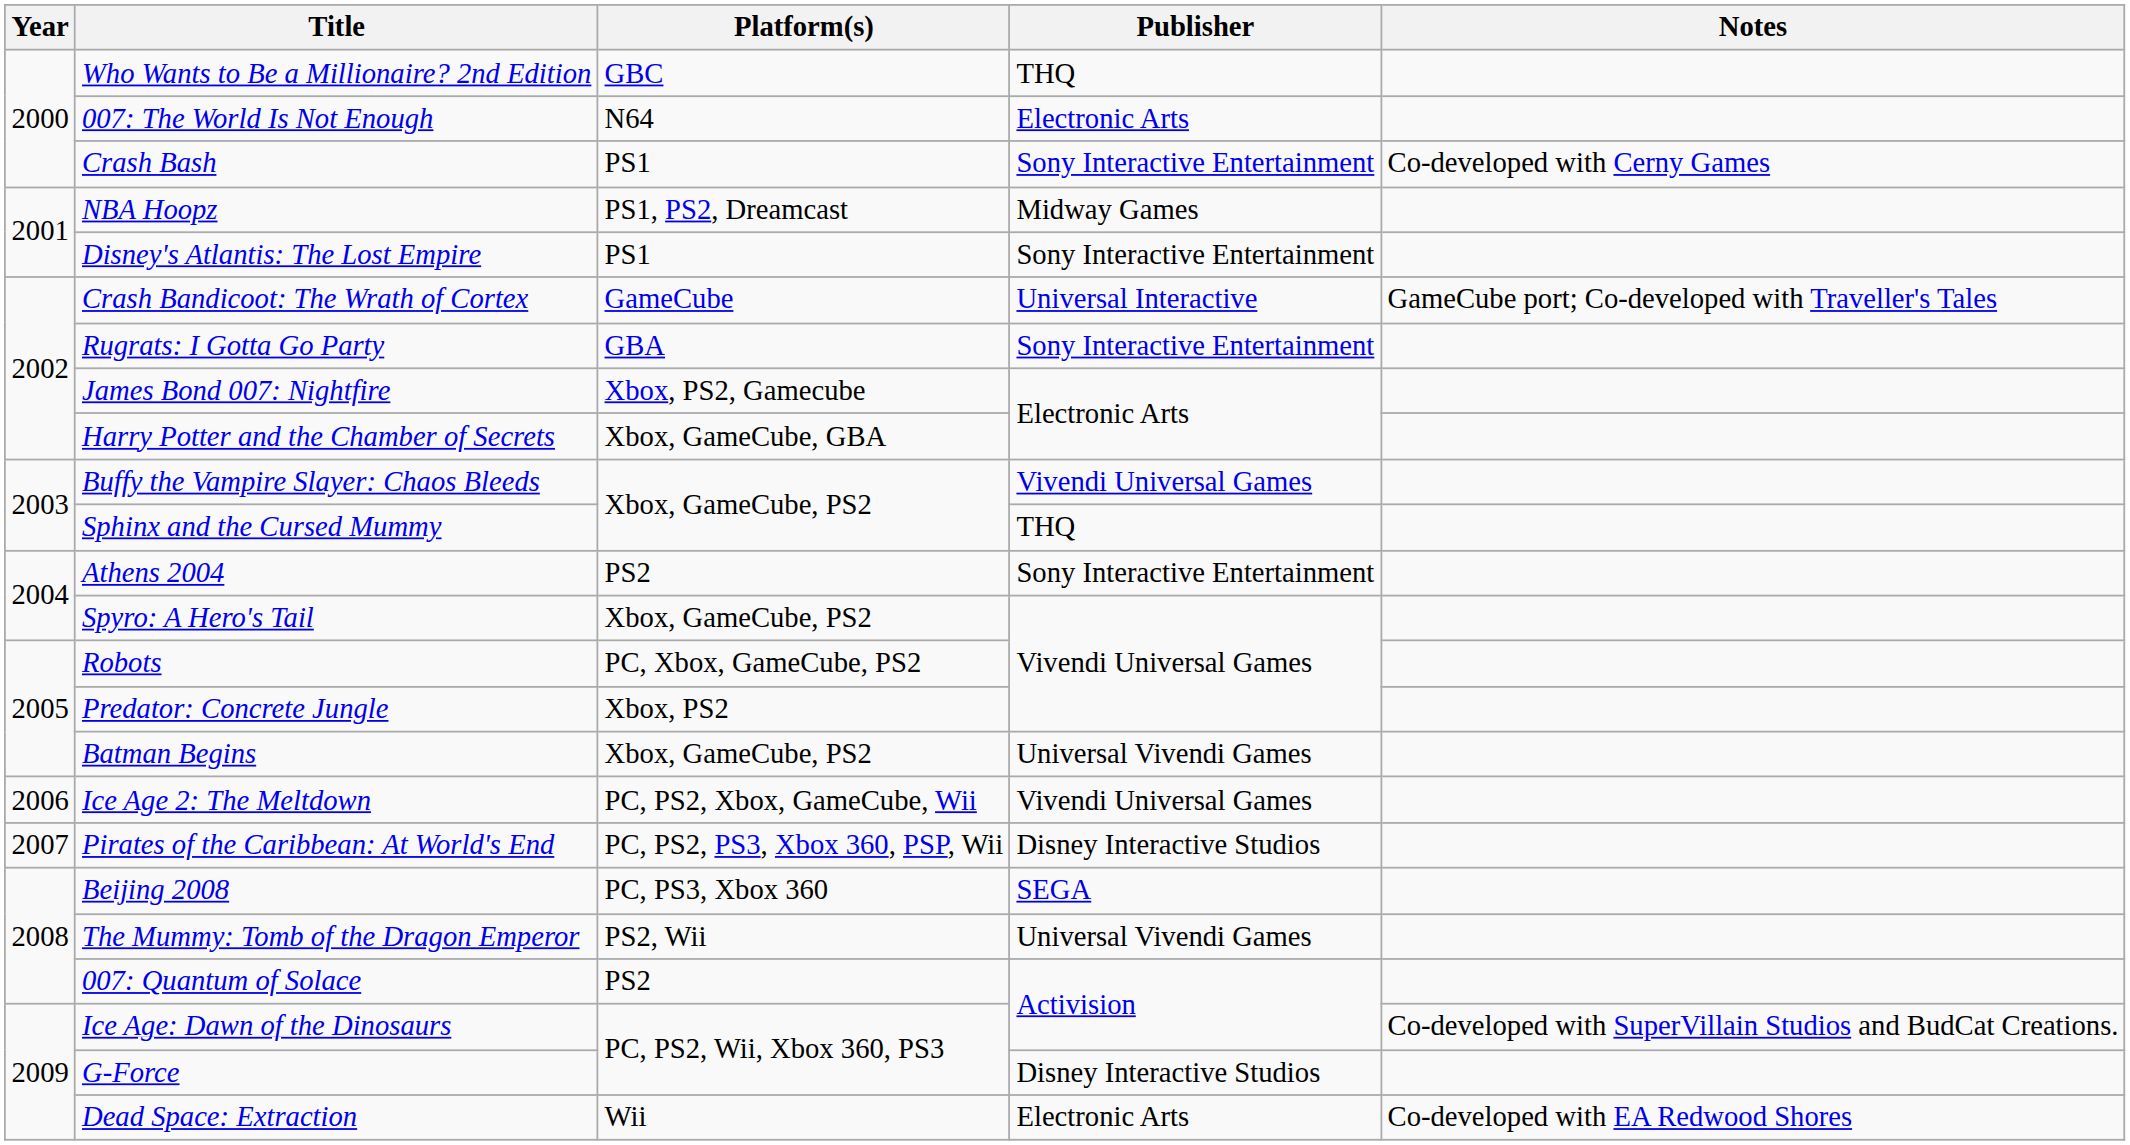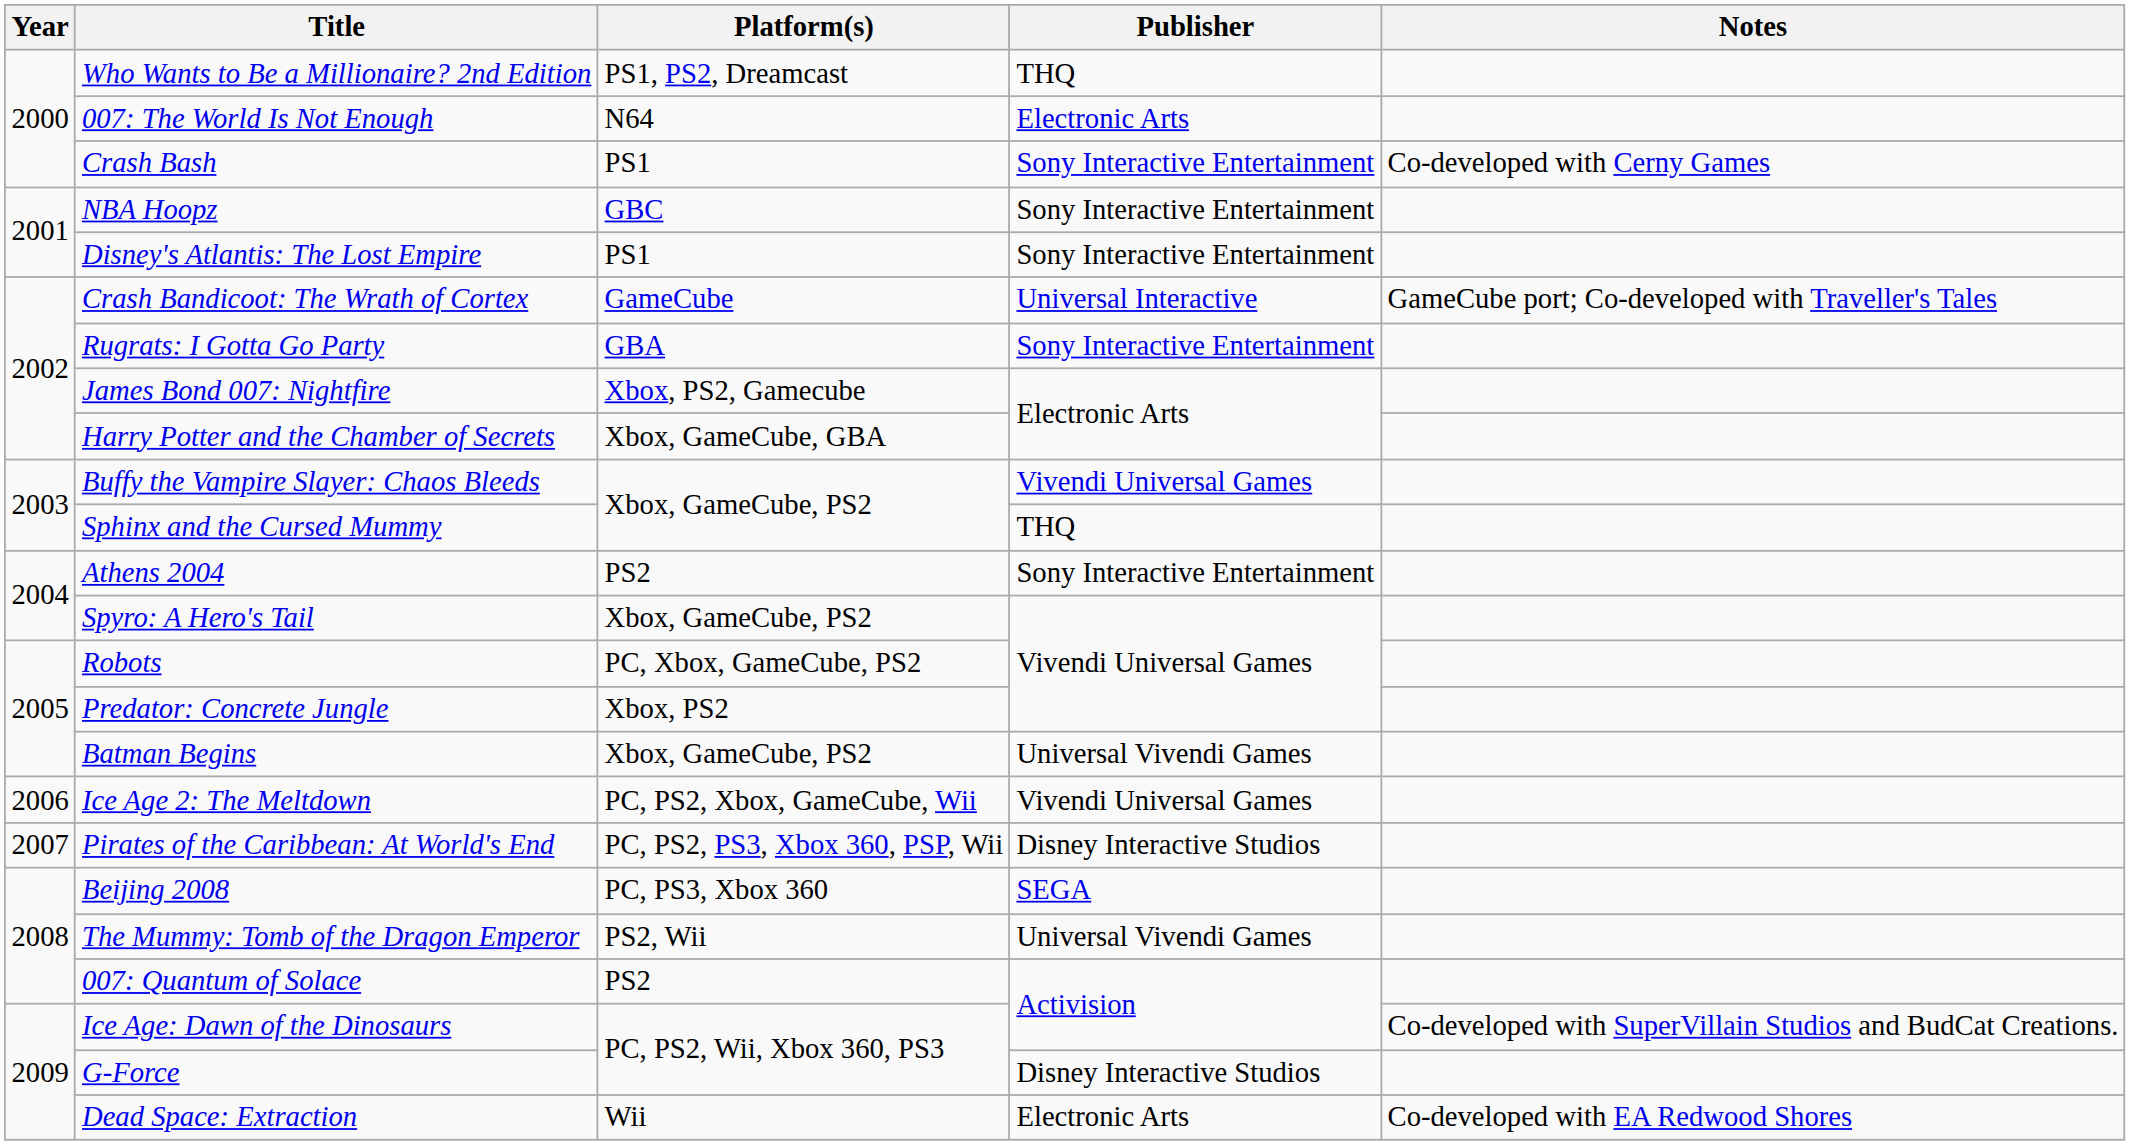 <table class="wikitable sortable">
 <tr>
 <th>Year</th>
 <th>Title</th>
 <th>Platform(s)</th>
 <th>Publisher</th>
 <th>Notes</th>
 </tr>
 <tr>
 <td rowspan="3">2000</td>
 <td><a href='#'><em>Who Wants to Be a Millionaire? 2nd Edition</em></a></td>
-<td><a href='#'>GBC</a></td>
+<td>PS1, <a href='#'>PS2</a>, Dreamcast</td>
 <td>THQ</td>
 <td></td>
 </tr>
 <tr>
 <td><a href='#'><em>007: The World Is Not Enough</em></a></td>
 <td>N64</td>
 <td><a href='#'>Electronic Arts</a></td>
 <td></td>
 </tr>
 <tr>
 <td><em><a href='#'>Crash Bash</a></em></td>
 <td>PS1</td>
 <td><a href='#'>Sony Interactive Entertainment</a></td>
 <td>Co-developed with <a href='#'>Cerny Games</a></td>
 </tr>
 <tr>
 <td rowspan="2">2001</td>
 <td><em><a href='#'>NBA Hoopz</a></em></td>
-<td>PS1, <a href='#'>PS2</a>, Dreamcast</td>
-<td>Midway Games</td>
+<td><a href='#'>GBC</a></td>
+<td>Sony Interactive Entertainment</td>
 <td></td>
 </tr>
 <tr>
 <td><a href='#'><em>Disney's Atlantis: The Lost Empire</em></a></td>
 <td>PS1</td>
 <td>Sony Interactive Entertainment</td>
 <td></td>
 </tr>
 <tr>
 <td rowspan="4">2002</td>
 <td><em><a href='#'>Crash Bandicoot: The Wrath of Cortex</a></em></td>
 <td><a href='#'>GameCube</a></td>
 <td><a href='#'>Universal Interactive</a></td>
 <td>GameCube port; Co-developed with <a href='#'>Traveller's Tales</a></td>
 </tr>
 <tr>
 <td><em><a href='#'>Rugrats: I Gotta Go Party</a></em></td>
 <td><a href='#'>GBA</a></td>
 <td><a href='#'>Sony Interactive Entertainment</a></td>
 <td></td>
 </tr>
 <tr>
 <td><em><a href='#'>James Bond 007: Nightfire</a></em></td>
 <td><a href='#'>Xbox</a>, PS2, Gamecube</td>
 <td rowspan="2">Electronic Arts</td>
 <td></td>
 </tr>
 <tr>
 <td><a href='#'><em>Harry Potter and the Chamber of Secrets</em></a></td>
 <td>Xbox, GameCube, GBA</td>
 <td></td>
 </tr>
 <tr>
 <td rowspan="2">2003</td>
 <td><em><a href='#'>Buffy the Vampire Slayer: Chaos Bleeds</a></em></td>
 <td rowspan="2">Xbox, GameCube, PS2</td>
 <td><a href='#'>Vivendi Universal Games</a></td>
 <td></td>
 </tr>
 <tr>
 <td><em><a href='#'>Sphinx and the Cursed Mummy</a></em></td>
 <td>THQ</td>
 <td></td>
 </tr>
 <tr>
 <td rowspan="2">2004</td>
 <td><a href='#'><em>Athens 2004</em></a></td>
 <td>PS2</td>
 <td>Sony Interactive Entertainment</td>
 <td></td>
 </tr>
 <tr>
 <td><em><a href='#'>Spyro: A Hero's Tail</a></em></td>
 <td>Xbox, GameCube, PS2</td>
 <td rowspan="3">Vivendi Universal Games</td>
 <td></td>
 </tr>
 <tr>
 <td rowspan="3">2005</td>
 <td><a href='#'><em>Robots</em></a></td>
 <td>PC, Xbox, GameCube, PS2</td>
 <td></td>
 </tr>
 <tr>
 <td><em><a href='#'>Predator: Concrete Jungle</a></em></td>
 <td>Xbox, PS2</td>
 <td></td>
 </tr>
 <tr>
 <td><a href='#'><em>Batman Begins</em></a></td>
 <td>Xbox, GameCube, PS2</td>
 <td>Universal Vivendi Games</td>
 <td></td>
 </tr>
 <tr>
 <td>2006</td>
 <td><a href='#'><em>Ice Age 2: The Meltdown</em></a></td>
 <td>PC, PS2, Xbox, GameCube, <a href='#'>Wii</a></td>
 <td>Vivendi Universal Games</td>
 <td></td>
 </tr>
 <tr>
 <td>2007</td>
 <td><a href='#'><em>Pirates of the Caribbean: At World's End</em></a></td>
 <td>PC, PS2, <a href='#'>PS3</a>, <a href='#'>Xbox 360</a>, <a href='#'>PSP</a>, Wii</td>
 <td>Disney Interactive Studios</td>
 <td></td>
 </tr>
 <tr>
 <td rowspan="3">2008</td>
 <td><a href='#'><em>Beijing 2008</em></a></td>
 <td>PC, PS3, Xbox 360</td>
 <td><a href='#'>SEGA</a></td>
 <td></td>
 </tr>
 <tr>
 <td><a href='#'><em>The Mummy: Tomb of the Dragon Emperor</em></a></td>
 <td>PS2, Wii</td>
 <td>Universal Vivendi Games</td>
 <td></td>
 </tr>
 <tr>
 <td><em><a href='#'>007: Quantum of Solace</a></em></td>
 <td>PS2</td>
 <td rowspan="2"><a href='#'>Activision</a></td>
 <td></td>
 </tr>
 <tr>
 <td rowspan="3">2009</td>
 <td><a href='#'><em>Ice Age: Dawn of the Dinosaurs</em></a></td>
 <td rowspan="2">PC, PS2, Wii, Xbox 360, PS3</td>
 <td>Co-developed with <a href='#'>SuperVillain Studios</a> and BudCat Creations.</td>
 </tr>
 <tr>
 <td><a href='#'><em>G-Force</em></a></td>
 <td>Disney Interactive Studios</td>
 <td></td>
 </tr>
 <tr>
 <td><em><a href='#'>Dead Space: Extraction</a></em></td>
 <td>Wii</td>
 <td>Electronic Arts</td>
 <td>Co-developed with <a href='#'>EA Redwood Shores</a></td>
 </tr>
 </table>
